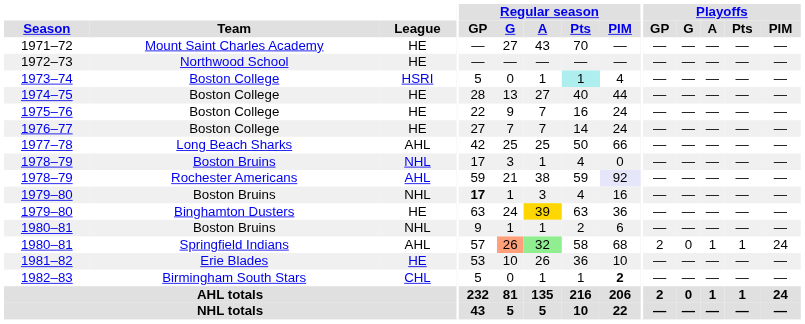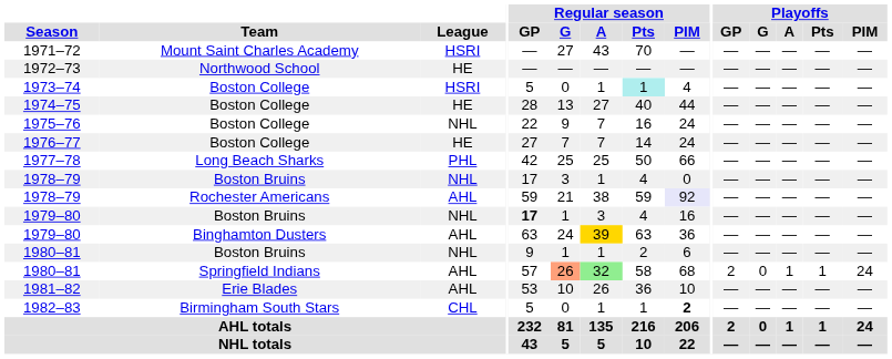 <table border="0" cellpadding="1" cellspacing="0" style="text-align:center; width:60em">
 <tr bgcolor="#e0e0e0">
 <th colspan="3" bgcolor="#ffffff"></th>
 <th rowspan="100" bgcolor="#ffffff"></th>
 <th colspan="5"><a href='#'>Regular season</a></th>
 <th rowspan="100" bgcolor="#ffffff"></th>
 <th colspan="5"><a href='#'>Playoffs</a></th>
 </tr>
 <tr bgcolor="#e0e0e0">
 <th><a href='#'>Season</a></th>
 <th>Team</th>
 <th>League</th>
 <th>GP</th>
 <th><a href='#'>G</a></th>
 <th><a href='#'>A</a></th>
 <th><a href='#'>Pts</a></th>
 <th><a href='#'>PIM</a></th>
 <th>GP</th>
 <th>G</th>
 <th>A</th>
 <th>Pts</th>
 <th>PIM</th>
 </tr>
 <tr>
 <td>1971–72</td>
 <td><a href='#'>Mount Saint Charles Academy</a></td>
-<td>HE</td>
+<td><a href='#'>HSRI</a></td>
 <td>—</td>
 <td>27</td>
 <td>43</td>
 <td>70</td>
 <td>—</td>
 <td>—</td>
 <td>—</td>
 <td>—</td>
 <td>—</td>
 <td>—</td>
 </tr>
 <tr bgcolor="#f0f0f0">
 <td>1972–73</td>
 <td><a href='#'>Northwood School</a></td>
 <td>HE</td>
 <td>—</td>
 <td>—</td>
 <td>—</td>
 <td>—</td>
 <td>—</td>
 <td>—</td>
 <td>—</td>
 <td>—</td>
 <td>—</td>
 <td>—</td>
 </tr>
 <tr>
 <td><a href='#'>1973–74</a></td>
 <td><a href='#'>Boston College</a></td>
 <td><a href='#'>HSRI</a></td>
 <td>5</td>
 <td>0</td>
 <td>1</td>
 <td style="background: paleturquoise;">1</td>
 <td>4</td>
 <td>—</td>
 <td>—</td>
 <td>—</td>
 <td>—</td>
 <td>—</td>
 </tr>
 <tr bgcolor="#f0f0f0">
 <td><a href='#'>1974–75</a></td>
 <td>Boston College</td>
 <td>HE</td>
 <td>28</td>
 <td>13</td>
 <td>27</td>
 <td>40</td>
 <td>44</td>
 <td>—</td>
 <td>—</td>
 <td>—</td>
 <td>—</td>
 <td>—</td>
 </tr>
 <tr>
 <td><a href='#'>1975–76</a></td>
 <td>Boston College</td>
-<td>HE</td>
+<td>NHL</td>
 <td>22</td>
 <td>9</td>
 <td>7</td>
 <td>16</td>
 <td>24</td>
 <td>—</td>
 <td>—</td>
 <td>—</td>
 <td>—</td>
 <td>—</td>
 </tr>
 <tr bgcolor="#f0f0f0">
 <td><a href='#'>1976–77</a></td>
 <td>Boston College</td>
 <td>HE</td>
 <td>27</td>
 <td>7</td>
 <td>7</td>
 <td>14</td>
 <td>24</td>
 <td>—</td>
 <td>—</td>
 <td>—</td>
 <td>—</td>
 <td>—</td>
 </tr>
 <tr>
 <td><a href='#'>1977–78</a></td>
 <td><a href='#'>Long Beach Sharks</a></td>
-<td>AHL</td>
+<td><a href='#'>PHL</a></td>
 <td>42</td>
 <td>25</td>
 <td>25</td>
 <td>50</td>
 <td>66</td>
 <td>—</td>
 <td>—</td>
 <td>—</td>
 <td>—</td>
 <td>—</td>
 </tr>
 <tr bgcolor="#f0f0f0">
 <td><a href='#'>1978–79</a></td>
 <td><a href='#'>Boston Bruins</a></td>
 <td><a href='#'>NHL</a></td>
 <td>17</td>
 <td>3</td>
 <td>1</td>
 <td>4</td>
 <td>0</td>
 <td>—</td>
 <td>—</td>
 <td>—</td>
 <td>—</td>
 <td>—</td>
 </tr>
 <tr>
 <td><a href='#'>1978–79</a></td>
 <td><a href='#'>Rochester Americans</a></td>
 <td><a href='#'>AHL</a></td>
 <td>59</td>
 <td>21</td>
 <td>38</td>
 <td>59</td>
 <td style="background: lavender;">92</td>
 <td>—</td>
 <td>—</td>
 <td>—</td>
 <td>—</td>
 <td>—</td>
 </tr>
 <tr bgcolor="#f0f0f0">
 <td><a href='#'>1979–80</a></td>
 <td>Boston Bruins</td>
 <td>NHL</td>
 <td><strong>17</strong></td>
 <td>1</td>
 <td>3</td>
 <td>4</td>
 <td>16</td>
 <td>—</td>
 <td>—</td>
 <td>—</td>
 <td>—</td>
 <td>—</td>
 </tr>
 <tr>
 <td><a href='#'>1979–80</a></td>
 <td><a href='#'>Binghamton Dusters</a></td>
-<td>HE</td>
+<td>AHL</td>
 <td>63</td>
 <td>24</td>
 <td style="background: gold;">39</td>
 <td>63</td>
 <td>36</td>
 <td>—</td>
 <td>—</td>
 <td>—</td>
 <td>—</td>
 <td>—</td>
 </tr>
 <tr bgcolor="#f0f0f0">
 <td><a href='#'>1980–81</a></td>
 <td>Boston Bruins</td>
 <td>NHL</td>
 <td>9</td>
 <td>1</td>
 <td>1</td>
 <td>2</td>
 <td>6</td>
 <td>—</td>
 <td>—</td>
 <td>—</td>
 <td>—</td>
 <td>—</td>
 </tr>
 <tr>
 <td><a href='#'>1980–81</a></td>
 <td><a href='#'>Springfield Indians</a></td>
 <td>AHL</td>
 <td>57</td>
 <td style="background: lightsalmon;">26</td>
 <td style="background: lightgreen;">32</td>
 <td>58</td>
 <td>68</td>
 <td>2</td>
 <td>0</td>
 <td>1</td>
 <td>1</td>
 <td>24</td>
 </tr>
 <tr bgcolor="#f0f0f0">
 <td><a href='#'>1981–82</a></td>
 <td><a href='#'>Erie Blades</a></td>
-<td><a href='#'>HE</a></td>
+<td>AHL</td>
 <td>53</td>
 <td>10</td>
 <td>26</td>
 <td>36</td>
 <td>10</td>
 <td>—</td>
 <td>—</td>
 <td>—</td>
 <td>—</td>
 <td>—</td>
 </tr>
 <tr>
 <td><a href='#'>1982–83</a></td>
 <td><a href='#'>Birmingham South Stars</a></td>
 <td><a href='#'>CHL</a></td>
 <td>5</td>
 <td>0</td>
 <td>1</td>
 <td>1</td>
 <td><strong>2</strong></td>
 <td>—</td>
 <td>—</td>
 <td>—</td>
 <td>—</td>
 <td>—</td>
 </tr>
 <tr bgcolor="#e0e0e0">
 <th colspan="3">AHL totals</th>
 <th>232</th>
 <th>81</th>
 <th>135</th>
 <th>216</th>
 <th>206</th>
 <th>2</th>
 <th>0</th>
 <th>1</th>
 <th>1</th>
 <th>24</th>
 </tr>
 <tr bgcolor="#e0e0e0">
 <th colspan="3">NHL totals</th>
 <th>43</th>
 <th>5</th>
 <th>5</th>
 <th>10</th>
 <th>22</th>
 <th>—</th>
 <th>—</th>
 <th>—</th>
 <th>—</th>
 <th>—</th>
 </tr>
 </table>
